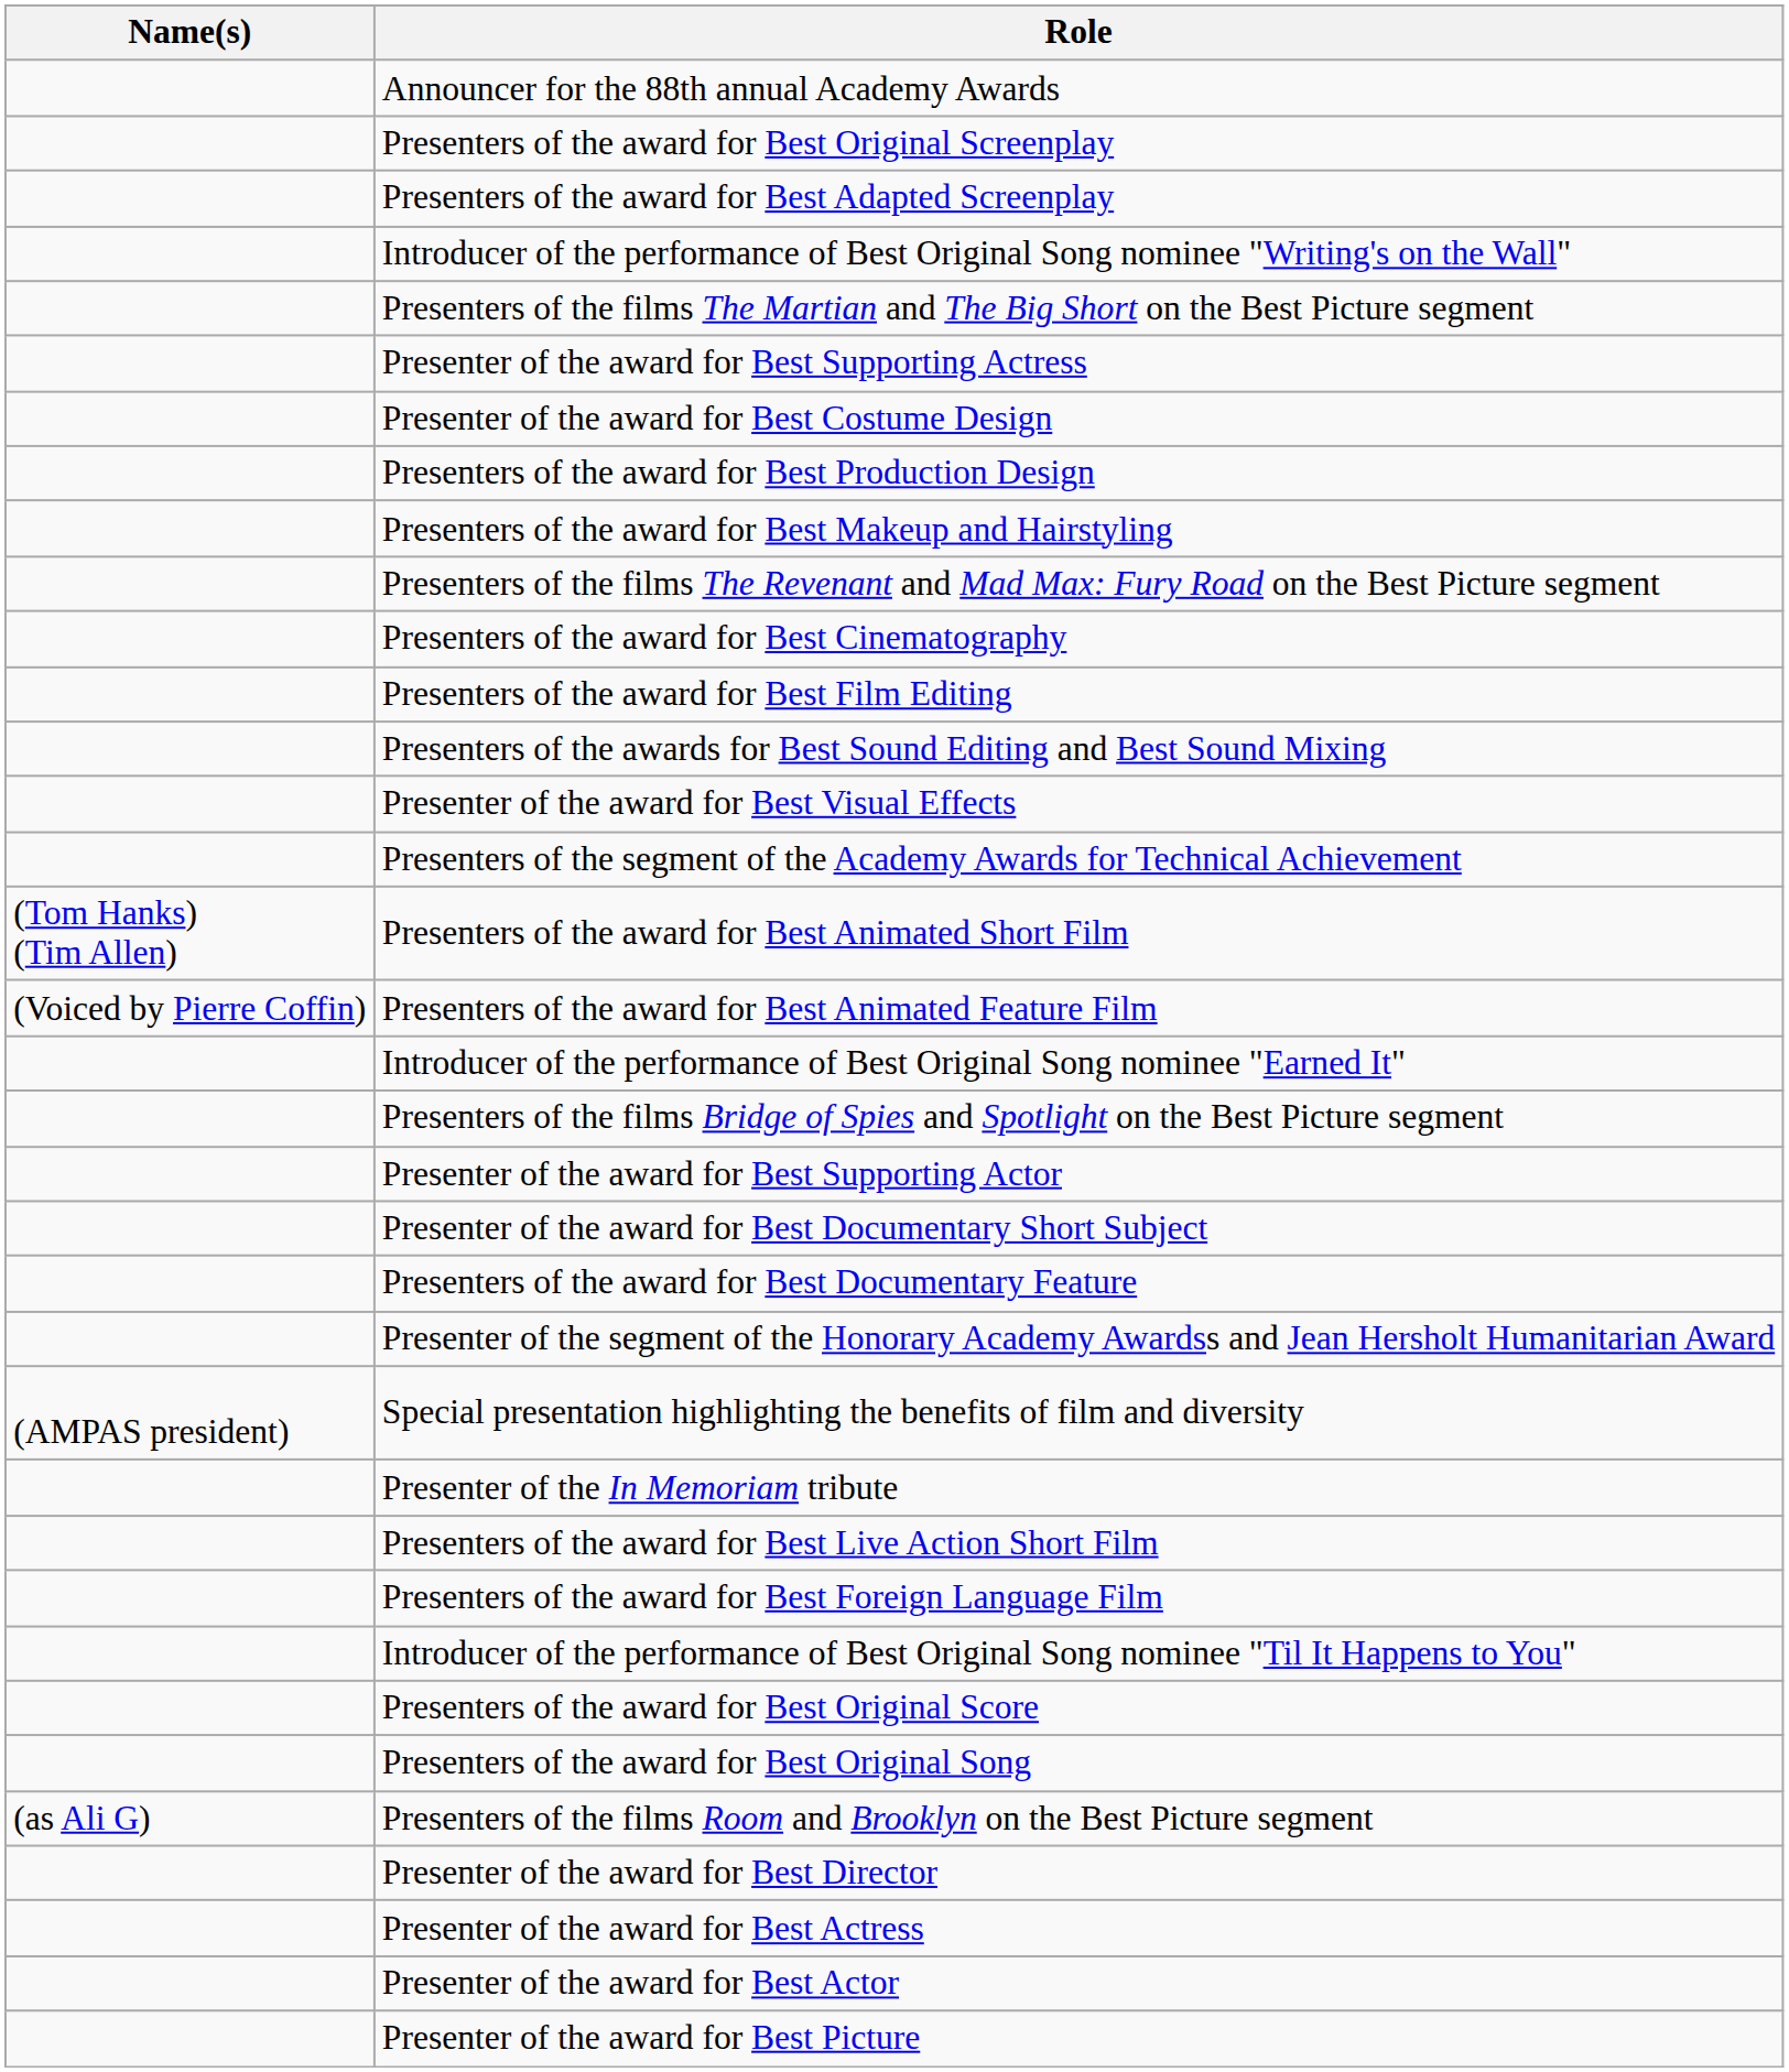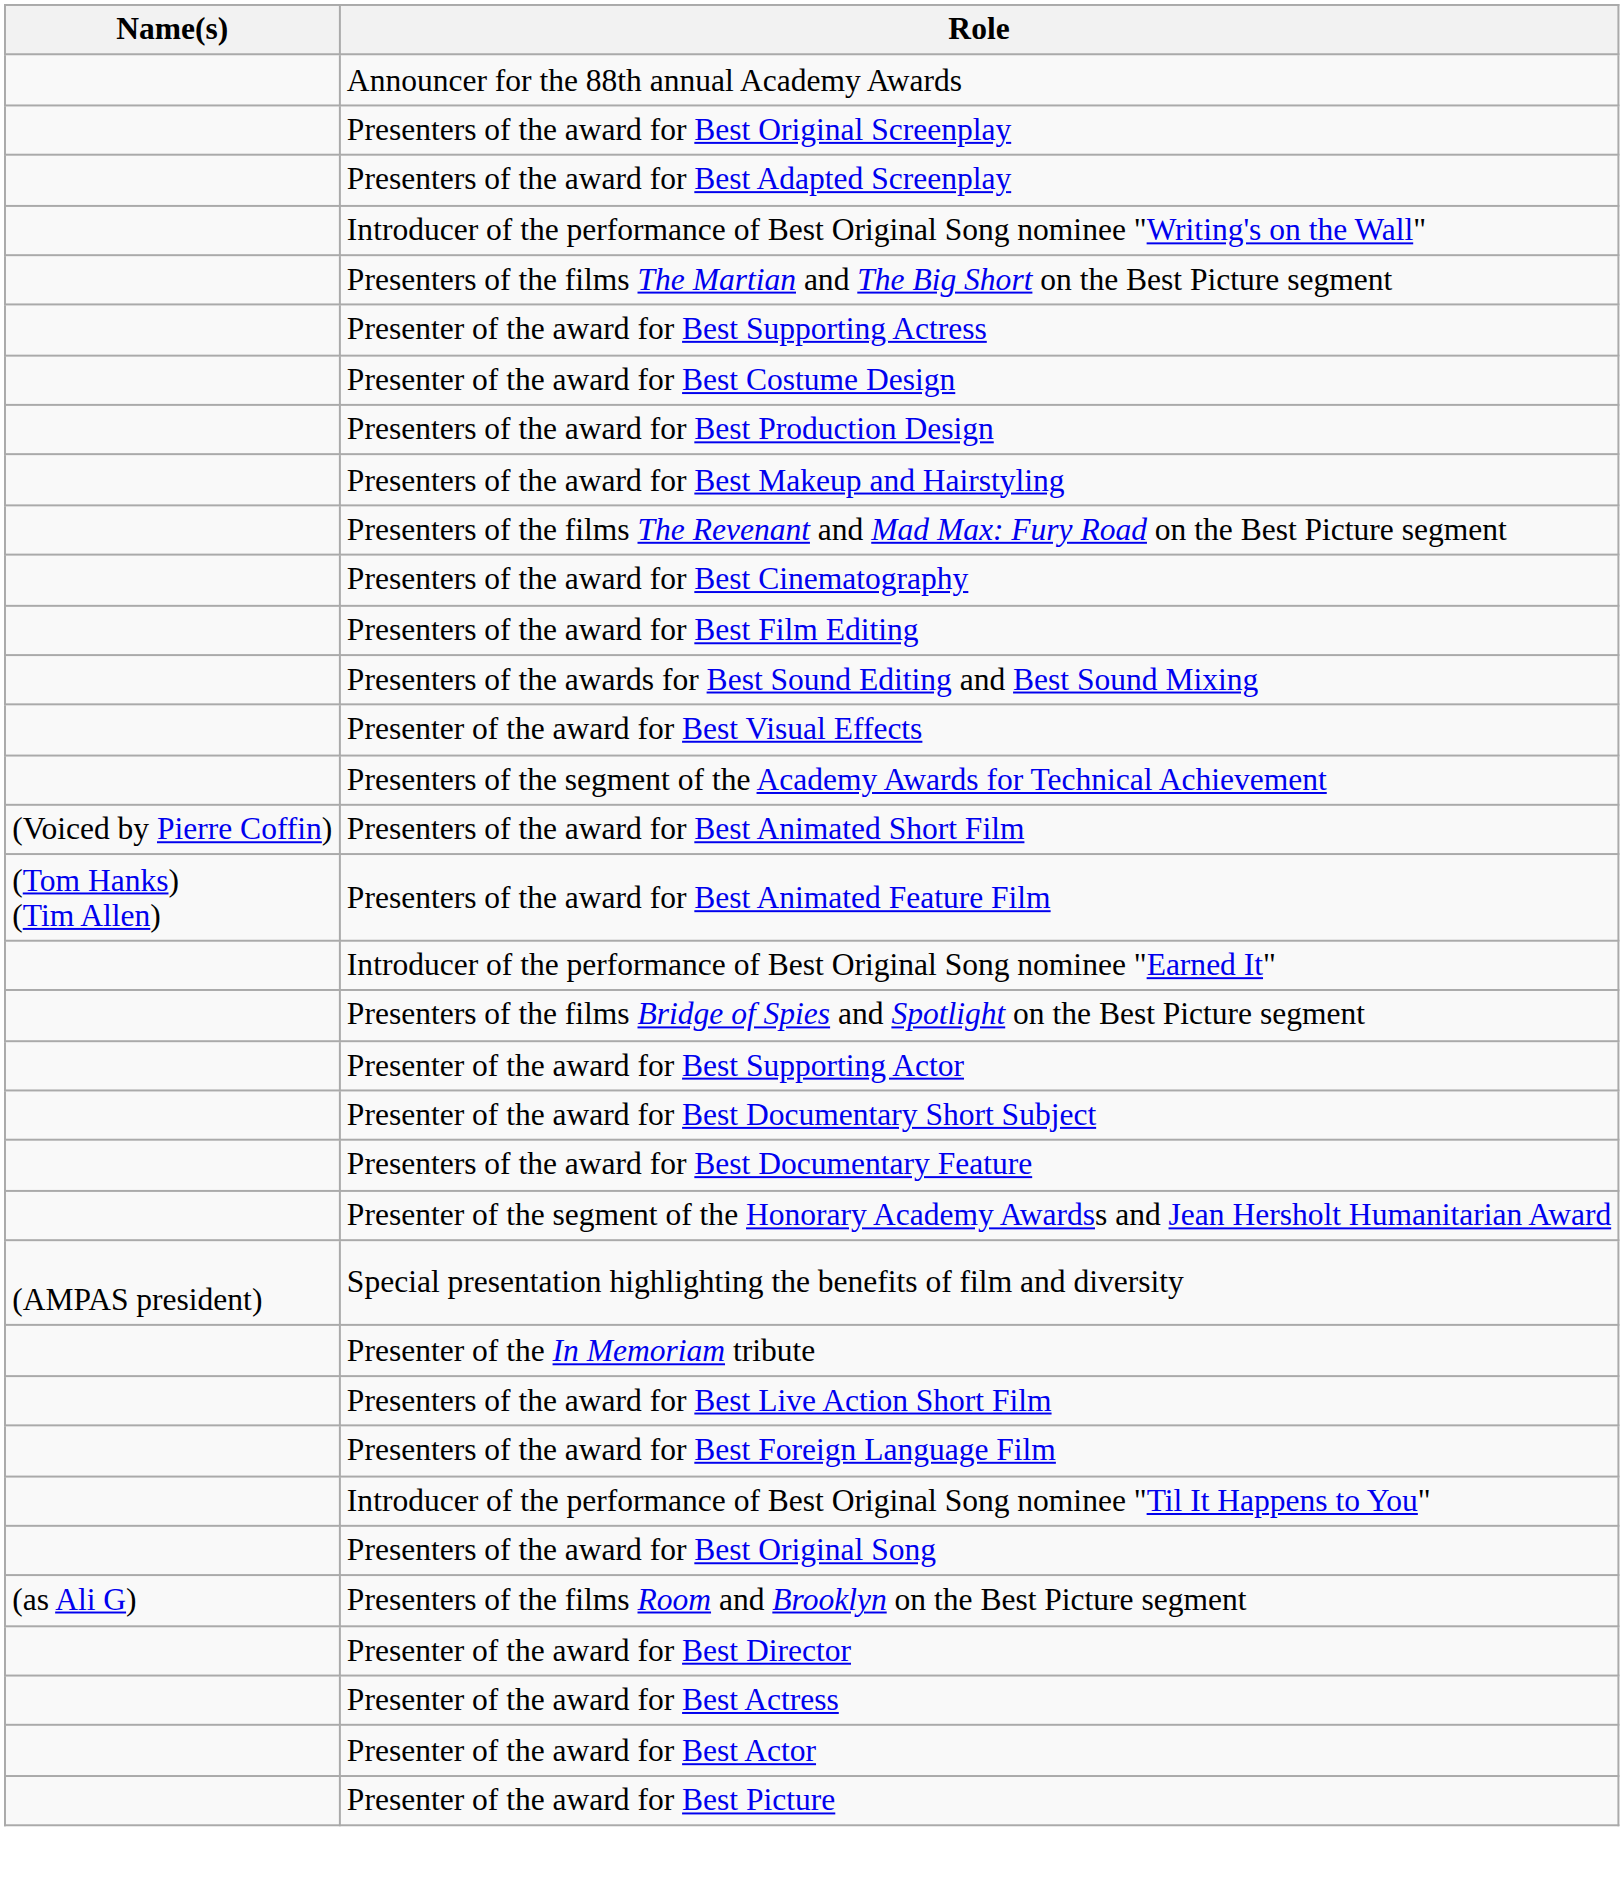 <table class="wikitable sortable">
 <tr>
 <th>Name(s)</th>
 <th>Role</th>
 </tr>
 <tr>
 <td></td>
 <td>Announcer for the 88th annual Academy Awards</td>
 </tr>
 <tr>
 <td><br></td>
 <td>Presenters of the award for <a href='#'>Best Original Screenplay</a></td>
 </tr>
 <tr>
 <td><br></td>
 <td>Presenters of the award for <a href='#'>Best Adapted Screenplay</a></td>
 </tr>
 <tr>
 <td></td>
 <td>Introducer of the performance of Best Original Song nominee "<a href='#'>Writing's on the Wall</a>"</td>
 </tr>
 <tr>
 <td><br></td>
 <td>Presenters of the films <em><a href='#'>The Martian</a></em> and <em><a href='#'>The Big Short</a></em> on the Best Picture segment</td>
 </tr>
 <tr>
 <td></td>
 <td>Presenter of the award for <a href='#'>Best Supporting Actress</a></td>
 </tr>
 <tr>
 <td></td>
 <td>Presenter of the award for <a href='#'>Best Costume Design</a></td>
 </tr>
 <tr>
 <td><br></td>
 <td>Presenters of the award for <a href='#'>Best Production Design</a></td>
 </tr>
 <tr>
 <td><br></td>
 <td>Presenters of the award for <a href='#'>Best Makeup and Hairstyling</a></td>
 </tr>
 <tr>
 <td><br></td>
 <td>Presenters of the films <em><a href='#'>The Revenant</a></em> and <em><a href='#'>Mad Max: Fury Road</a></em> on the Best Picture segment</td>
 </tr>
 <tr>
 <td><br></td>
 <td>Presenters of the award for <a href='#'>Best Cinematography</a></td>
 </tr>
 <tr>
 <td><br></td>
 <td>Presenters of the award for <a href='#'>Best Film Editing</a></td>
 </tr>
 <tr>
 <td><br></td>
 <td>Presenters of the awards for <a href='#'>Best Sound Editing</a> and <a href='#'>Best Sound Mixing</a></td>
 </tr>
 <tr>
 <td></td>
 <td>Presenter of the award for <a href='#'>Best Visual Effects</a></td>
 </tr>
 <tr>
 <td><br></td>
 <td>Presenters of the segment of the <a href='#'>Academy Awards for Technical Achievement</a></td>
 </tr>
 <tr>
-<td> (<a href='#'>Tom Hanks</a>)<br> (<a href='#'>Tim Allen</a>)</td>
+<td> (Voiced by <a href='#'>Pierre Coffin</a>)</td>
 <td>Presenters of the award for <a href='#'>Best Animated Short Film</a></td>
 </tr>
 <tr>
-<td> (Voiced by <a href='#'>Pierre Coffin</a>)</td>
+<td> (<a href='#'>Tom Hanks</a>)<br> (<a href='#'>Tim Allen</a>)</td>
 <td>Presenters of the award for <a href='#'>Best Animated Feature Film</a></td>
 </tr>
 <tr>
 <td></td>
 <td>Introducer of the performance of Best Original Song nominee "<a href='#'>Earned It</a>"</td>
 </tr>
 <tr>
 <td><br></td>
 <td>Presenters of the films <em><a href='#'>Bridge of Spies</a></em> and <em><a href='#'>Spotlight</a></em> on the Best Picture segment</td>
 </tr>
 <tr>
 <td></td>
 <td>Presenter of the award for <a href='#'>Best Supporting Actor</a></td>
 </tr>
 <tr>
 <td></td>
 <td>Presenter of the award for <a href='#'>Best Documentary Short Subject</a></td>
 </tr>
 <tr>
 <td><br></td>
 <td>Presenters of the award for <a href='#'>Best Documentary Feature</a></td>
 </tr>
 <tr>
 <td></td>
 <td>Presenter of the segment of the <a href='#'>Honorary Academy Awards</a>s and <a href='#'>Jean Hersholt Humanitarian Award</a></td>
 </tr>
 <tr>
 <td><br>(AMPAS president)</td>
 <td>Special presentation highlighting the benefits of film and diversity</td>
 </tr>
 <tr>
 <td></td>
 <td>Presenter of the <em><a href='#'>In Memoriam</a></em> tribute</td>
 </tr>
 <tr>
 <td><br></td>
 <td>Presenters of the award for <a href='#'>Best Live Action Short Film</a></td>
 </tr>
 <tr>
 <td><br></td>
 <td>Presenters of the award for <a href='#'>Best Foreign Language Film</a></td>
 </tr>
 <tr>
 <td></td>
 <td>Introducer of the performance of Best Original Song nominee "<a href='#'>Til It Happens to You</a>"</td>
 </tr>
 <tr>
 <td><br></td>
-<td>Presenters of the award for <a href='#'>Best Original Score</a></td>
-</tr>
-<tr>
-<td><br></td>
 <td>Presenters of the award for <a href='#'>Best Original Song</a></td>
 </tr>
 <tr>
 <td> (as <a href='#'>Ali G</a>)<br></td>
 <td>Presenters of the films <em><a href='#'>Room</a></em> and <em><a href='#'>Brooklyn</a></em> on the Best Picture segment</td>
 </tr>
 <tr>
 <td></td>
 <td>Presenter of the award for <a href='#'>Best Director</a></td>
 </tr>
 <tr>
 <td></td>
 <td>Presenter of the award for <a href='#'>Best Actress</a></td>
 </tr>
 <tr>
 <td></td>
 <td>Presenter of the award for <a href='#'>Best Actor</a></td>
 </tr>
 <tr>
 <td></td>
 <td>Presenter of the award for <a href='#'>Best Picture</a></td>
 </tr>
 </table>
